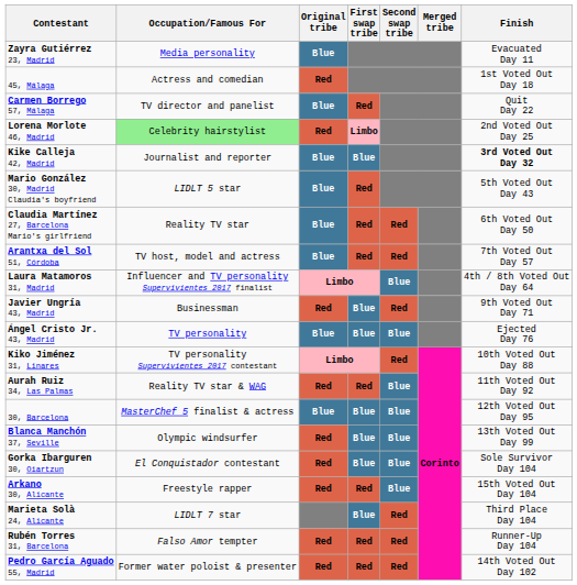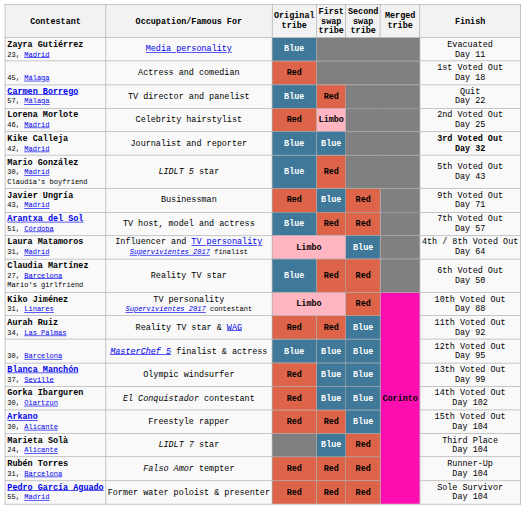 <table class="wikitable" style="margin:auto; text-align:center">
 <tr>
 <th>Contestant</th>
 <th>Occupation/Famous For</th>
 <th>Original<br>tribe</th>
 <th>First<br>swap<br>tribe</th>
 <th>Second<br>swap<br>tribe</th>
 <th>Merged<br>tribe</th>
 <th>Finish</th>
 </tr>
 <tr>
 <td align="left"><strong>Zayra Gutiérrez</strong><br><small>23, <a href='#'>Madrid</a></small></td>
 <td><a href='#'>Media personality</a></td>
 <td style="background:#407899; color:White"><strong>Blue</strong></td>
 <td colspan=3 style="background:grey;"></td>
 <td>Evacuated<br>Day 11</td>
 </tr>
 <tr>
 <td align="left"><strong></strong><br><small>45, <a href='#'>Málaga</a></small></td>
 <td>Actress and comedian</td>
 <td style="background:#DE6449"><strong>Red</strong></td>
 <td colspan=3 style="background:grey;"></td>
 <td>1st Voted Out<br>Day 18</td>
 </tr>
 <tr>
 <td align="left"><strong><a href='#'>Carmen Borrego</a></strong><br><small>57, <a href='#'>Málaga</a></small></td>
 <td>TV director and panelist</td>
 <td style="background:#407899; color:White"><strong>Blue</strong></td>
 <td style="background:#DE6449"><strong>Red</strong></td>
 <td colspan=2 style="background:grey;"></td>
 <td>Quit<br>Day 22</td>
 </tr>
 <tr>
 <td align="left"><strong>Lorena Morlote</strong><br><small>46, <a href='#'>Madrid</a></small></td>
-<td style="background: lightgreen;">Celebrity hairstylist</td>
+<td>Celebrity hairstylist</td>
 <td style="background:#DE6449"><strong>Red</strong></td>
 <td style="background:lightpink"><strong>Limbo</strong></td>
 <td colspan=2 style="background:grey;"></td>
 <td>2nd Voted Out<br>Day 25</td>
 </tr>
 <tr>
 <td align="left"><strong>Kike Calleja</strong><br><small>42, <a href='#'>Madrid</a></small></td>
 <td>Journalist and reporter</td>
 <td style="background:#407899; color:White"><strong>Blue</strong></td>
 <td style="background:#407899; color:White"><strong>Blue</strong></td>
 <td colspan=2 style="background:grey;"></td>
 <td><strong>3rd Voted Out<br>Day 32</strong></td>
 </tr>
 <tr>
 <td align="left"><strong>Mario González</strong><br><small>30, <a href='#'>Madrid</a><br>Claudia's boyfriend</small></td>
 <td><em>LIDLT 5</em> star</td>
 <td style="background:#407899; color:White"><strong>Blue</strong></td>
 <td style="background:#DE6449"><strong>Red</strong></td>
 <td colspan=2 style="background:grey;"></td>
 <td>5th Voted Out<br>Day 43</td>
 </tr>
 <tr>
-<td align="left"><strong>Claudia Martínez</strong><br><small>27, <a href='#'>Barcelona</a><br>Mario's girlfriend</small></td>
-<td>Reality TV star</td>
+<td align="left"><strong>Javier Ungría</strong><br><small>43, <a href='#'>Madrid</a></small></td>
+<td>Businessman</td>
+<td style="background:#DE6449"><strong>Red</strong></td>
 <td style="background:#407899; color:White"><strong>Blue</strong></td>
 <td style="background:#DE6449"><strong>Red</strong></td>
-<td style="background:#DE6449"><strong>Red</strong></td>
 <td style="background:grey;"></td>
-<td>6th Voted Out<br>Day 50</td>
+<td>9th Voted Out<br>Day 71</td>
 </tr>
 <tr>
 <td align="left"><strong><a href='#'>Arantxa del Sol</a></strong><br><small>51, <a href='#'>Córdoba</a></small></td>
 <td>TV host, model and actress</td>
 <td style="background:#407899; color:White"><strong>Blue</strong></td>
 <td style="background:#DE6449"><strong>Red</strong></td>
 <td style="background:#DE6449"><strong>Red</strong></td>
 <td style="background:grey;"></td>
 <td>7th Voted Out<br>Day 57</td>
 </tr>
 <tr>
 <td align="left"><strong>Laura Matamoros</strong><br><small>31, <a href='#'>Madrid</a></small></td>
 <td>Influencer and <a href='#'>TV personality</a><br><small><em><a href='#'>Supervivientes 2017</a></em> finalist</small></td>
 <td colspan=2 style="background:lightpink"><strong>Limbo</strong></td>
 <td style="background:#407899; color:White"><strong>Blue</strong></td>
 <td style="background:grey;"></td>
 <td>4th / 8th Voted Out <br> Day 64</td>
 </tr>
 <tr>
-<td align="left"><strong>Javier Ungría</strong><br><small>43, <a href='#'>Madrid</a></small></td>
-<td>Businessman</td>
-<td style="background:#DE6449"><strong>Red</strong></td>
+<td align="left"><strong>Claudia Martínez</strong><br><small>27, <a href='#'>Barcelona</a><br>Mario's girlfriend</small></td>
+<td>Reality TV star</td>
 <td style="background:#407899; color:White"><strong>Blue</strong></td>
 <td style="background:#DE6449"><strong>Red</strong></td>
+<td style="background:#DE6449"><strong>Red</strong></td>
 <td style="background:grey;"></td>
-<td>9th Voted Out<br>Day 71</td>
-</tr>
-<tr>
-<td align="left"><strong>Ángel Cristo Jr.</strong><br><small>43, <a href='#'>Madrid</a></small></td>
-<td><a href='#'>TV personality</a></td>
-<td style="background:#407899; color:White"><strong>Blue</strong></td>
-<td style="background:#407899; color:White"><strong>Blue</strong></td>
-<td style="background:#407899; color:White"><strong>Blue</strong></td>
-<td style="background:grey;"></td>
-<td>Ejected<br>Day 76</td>
+<td>6th Voted Out<br>Day 50</td>
 </tr>
 <tr>
 <td align="left"><strong>Kiko Jiménez</strong><br><small>31, <a href='#'>Linares</a></small></td>
 <td>TV personality<br><small><em><a href='#'>Supervivientes 2017</a></em> contestant</small></td>
 <td colspan=2 style="background:lightpink"><strong>Limbo</strong></td>
 <td style="background:#DE6449"><strong>Red</strong></td>
 <td bgcolor="#FE0EB" rowspan="10"><strong>Corinto</strong></td>
 <td>10th Voted Out<br>Day 88</td>
 </tr>
 <tr>
 <td align="left"><strong>Aurah Ruiz</strong><br><small>34, <a href='#'>Las Palmas</a></small></td>
 <td>Reality TV star & <a href='#'>WAG</a></td>
 <td style="background:#DE6449"><strong>Red</strong></td>
 <td style="background:#DE6449"><strong>Red</strong></td>
 <td style="background:#407899; color:White"><strong>Blue</strong></td>
 <td>11th Voted Out<br>Day 92</td>
 </tr>
 <tr>
 <td align="left"><strong></strong><br><small>30, <a href='#'>Barcelona</a></small></td>
 <td><em><a href='#'>MasterChef 5</a></em> finalist & actress</td>
 <td style="background:#407899; color:White"><strong>Blue</strong></td>
 <td style="background:#407899; color:White"><strong>Blue</strong></td>
 <td style="background:#407899; color:White"><strong>Blue</strong></td>
 <td>12th Voted Out<br>Day 95</td>
 </tr>
 <tr>
 <td align="left"><strong><a href='#'>Blanca Manchón</a></strong><br><small>37, <a href='#'>Seville</a></small></td>
 <td>Olympic windsurfer</td>
 <td style="background:#DE6449"><strong>Red</strong></td>
 <td style="background:#407899; color:White"><strong>Blue</strong></td>
 <td style="background:#407899; color:White"><strong>Blue</strong></td>
 <td>13th Voted Out<br>Day 99</td>
 </tr>
 <tr>
 <td align="left"><strong>Gorka Ibarguren</strong><br><small>30, <a href='#'>Oiartzun</a></small></td>
 <td><em>El Conquistador</em> contestant</td>
 <td style="background:#DE6449"><strong>Red</strong></td>
 <td style="background:#407899; color:White"><strong>Blue</strong></td>
 <td style="background:#407899; color:White"><strong>Blue</strong></td>
-<td>Sole Survivor<br>Day 104</td>
+<td>14th Voted Out<br>Day 102</td>
 </tr>
 <tr>
 <td align="left"><strong><a href='#'>Arkano</a></strong><br><small>30, <a href='#'>Alicante</a></small></td>
 <td>Freestyle rapper</td>
 <td style="background:#DE6449"><strong>Red</strong></td>
 <td style="background:#DE6449"><strong>Red</strong></td>
 <td style="background:#407899; color:White"><strong>Blue</strong></td>
 <td>15th Voted Out<br>Day 104</td>
 </tr>
 <tr>
 <td align="left"><strong>Marieta Solà</strong><br><small>24, <a href='#'>Alicante</a></small></td>
 <td><em>LIDLT 7</em> star</td>
 <td style="background:grey;"></td>
 <td style="background:#407899; color:White"><strong>Blue</strong></td>
 <td style="background:#DE6449"><strong>Red</strong></td>
 <td>Third Place<br>Day 104</td>
 </tr>
 <tr>
 <td align="left"><strong>Rubén Torres</strong><br><small>31, <a href='#'>Barcelona</a></small></td>
 <td><em>Falso Amor</em> tempter</td>
 <td style="background:#DE6449"><strong>Red</strong></td>
 <td style="background:#DE6449"><strong>Red</strong></td>
 <td style="background:#DE6449"><strong>Red</strong></td>
 <td>Runner-Up<br>Day 104</td>
 </tr>
 <tr>
 <td align="left"><strong><a href='#'>Pedro García Aguado</a></strong><br><small>55, <a href='#'>Madrid</a></small></td>
 <td>Former water poloist & presenter</td>
 <td style="background:#DE6449"><strong>Red</strong></td>
 <td style="background:#DE6449"><strong>Red</strong></td>
 <td style="background:#DE6449"><strong>Red</strong></td>
-<td>14th Voted Out<br>Day 102</td>
+<td>Sole Survivor<br>Day 104</td>
 </tr>
 </table>
